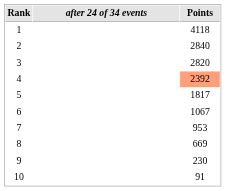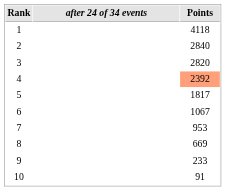 <table cellspacing="1" cellpadding="3" style="border:1px solid #AAAAAA;font-size:86%">
 <tr style="background-color: #E4E4E4;">
 <th style="border-bottom:1px solid #AAAAAA; width: 10px;">Rank</th>
 <th style="border-bottom:1px solid #AAAAAA; width: 200px;"><em>after 24 of 34 events</em></th>
 <th style="border-bottom:1px solid #AAAAAA; width: 50px;">Points</th>
 </tr>
 <tr>
 <td align=center>1</td>
 <td></td>
 <td align=center>4118</td>
 </tr>
 <tr>
 <td align=center>2</td>
 <td></td>
 <td align=center>2840</td>
 </tr>
 <tr>
 <td align=center>3</td>
 <td></td>
 <td align=center>2820</td>
 </tr>
 <tr>
 <td align=center>4</td>
 <td></td>
 <td align=center style="background: lightsalmon;">2392</td>
 </tr>
 <tr>
 <td align=center>5</td>
 <td></td>
 <td align=center>1817</td>
 </tr>
 <tr>
 <td align=center>6</td>
 <td></td>
 <td align=center>1067</td>
 </tr>
 <tr>
 <td align=center>7</td>
 <td></td>
 <td align=center>953</td>
 </tr>
 <tr>
 <td align=center>8</td>
 <td></td>
 <td align=center>669</td>
 </tr>
 <tr>
 <td align=center>9</td>
 <td></td>
-<td align=center>230</td>
+<td align=center>233</td>
 </tr>
 <tr>
 <td align=center>10</td>
 <td></td>
 <td align=center>91</td>
 </tr>
 </table>
